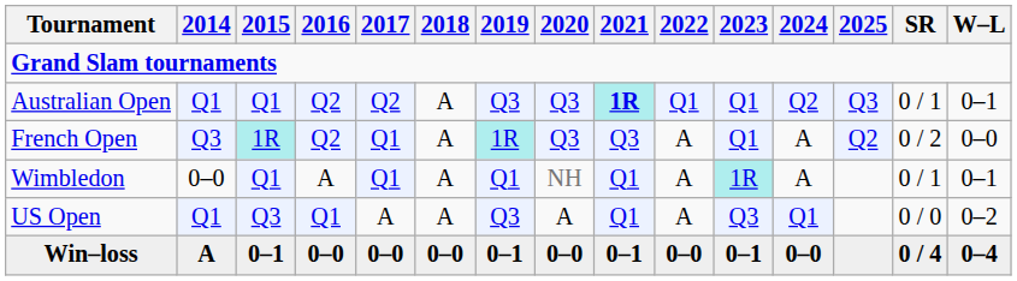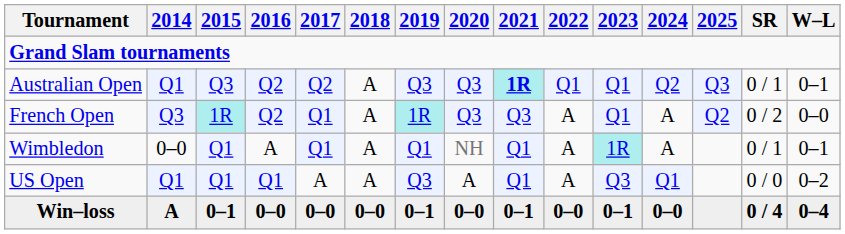 <table class=wikitable style=text-align:center>
 <tr>
 <th>Tournament</th>
 <th><a href='#'>2014</a></th>
 <th><a href='#'>2015</a></th>
 <th><a href='#'>2016</a></th>
 <th><a href='#'>2017</a></th>
 <th><a href='#'>2018</a></th>
 <th><a href='#'>2019</a></th>
 <th><a href='#'>2020</a></th>
 <th><a href='#'>2021</a></th>
 <th><a href='#'>2022</a></th>
 <th><a href='#'>2023</a></th>
 <th><a href='#'>2024</a></th>
 <th><a href='#'>2025</a></th>
 <th>SR</th>
 <th>W–L</th>
 </tr>
 <tr>
 <td colspan="15" style="text-align:left"><a href='#'><strong>Grand Slam tournaments</strong></a></td>
 </tr>
 <tr>
 <td align=left><a href='#'>Australian Open</a></td>
 <td bgcolor=ecf2ff style=text-align:center><a href='#'>Q1</a></td>
-<td bgcolor=ecf2ff style=text-align:center><a href='#'>Q1</a></td>
+<td bgcolor=ecf2ff  style=text-align:center><a href='#'>Q3</a></td>
 <td bgcolor=ecf2ff style=text-align:center><a href='#'>Q2</a></td>
 <td bgcolor=ecf2ff style=text-align:center><a href='#'>Q2</a></td>
 <td>A</td>
 <td bgcolor=ecf2ff style=text-align:center><a href='#'>Q3</a></td>
 <td bgcolor=ecf2ff style=text-align:center><a href='#'>Q3</a></td>
 <td bgcolor=afeeee style=text-align:center><strong><a href='#'>1R</a></strong></td>
 <td bgcolor=ecf2ff style=text-align:center><a href='#'>Q1</a></td>
 <td bgcolor=ecf2ff style=text-align:center><a href='#'>Q1</a></td>
 <td bgcolor=ecf2ff style=text-align:center><a href='#'>Q2</a></td>
 <td bgcolor=ecf2ff style=text-align:center><a href='#'>Q3</a></td>
 <td>0 / 1</td>
 <td>0–1</td>
 </tr>
 <tr>
 <td align=left><a href='#'>French Open</a></td>
 <td bgcolor=ecf2ff  style=text-align:center><a href='#'>Q3</a></td>
 <td bgcolor=afeeee  style=text-align:center><a href='#'>1R</a></td>
 <td bgcolor=ecf2ff  style=text-align:center><a href='#'>Q2</a></td>
 <td bgcolor=ecf2ff  style=text-align:center><a href='#'>Q1</a></td>
 <td>A</td>
 <td bgcolor=afeeee  style=text-align:center><a href='#'>1R</a></td>
 <td bgcolor=ecf2ff  style=text-align:center><a href='#'>Q3</a></td>
 <td bgcolor=ecf2ff  style=text-align:center><a href='#'>Q3</a></td>
 <td>A</td>
 <td bgcolor=ecf2ff  style=text-align:center><a href='#'>Q1</a></td>
 <td>A</td>
 <td bgcolor=ecf2ff><a href='#'>Q2</a></td>
 <td>0 / 2</td>
 <td>0–0</td>
 </tr>
 <tr>
 <td align=left><a href='#'>Wimbledon</a></td>
 <td>0–0</td>
 <td bgcolor=ecf2ff style=text-align:center><a href='#'>Q1</a></td>
 <td>A</td>
 <td bgcolor=ecf2ff style=text-align:center><a href='#'>Q1</a></td>
 <td>A</td>
 <td bgcolor=ecf2ff style=text-align:center><a href='#'>Q1</a></td>
 <td style=color:#767676>NH</td>
 <td bgcolor=ecf2ff style=text-align:center><a href='#'>Q1</a></td>
 <td>A</td>
 <td bgcolor=afeeee style=text-align:center><a href='#'>1R</a></td>
 <td>A</td>
 <td></td>
 <td>0 / 1</td>
 <td>0–1</td>
 </tr>
 <tr>
 <td align=left><a href='#'>US Open</a></td>
 <td bgcolor=ecf2ff  style=text-align:center><a href='#'>Q1</a></td>
-<td bgcolor=ecf2ff  style=text-align:center><a href='#'>Q3</a></td>
+<td bgcolor=ecf2ff style=text-align:center><a href='#'>Q1</a></td>
 <td bgcolor=ecf2ff  style=text-align:center><a href='#'>Q1</a></td>
 <td>A</td>
 <td>A</td>
 <td bgcolor=ecf2ff  style=text-align:center><a href='#'>Q3</a></td>
 <td>A</td>
 <td bgcolor=ecf2ff  style=text-align:center><a href='#'>Q1</a></td>
 <td>A</td>
 <td bgcolor=ecf2ff  style=text-align:center><a href='#'>Q3</a></td>
 <td bgcolor=ecf2ff  style=text-align:center><a href='#'>Q1</a></td>
 <td></td>
 <td>0 / 0</td>
 <td>0–2</td>
 </tr>
 <tr style=font-weight:bold;background:#efefef>
 <td style=text-align:center>Win–loss</td>
 <td>A</td>
 <td>0–1</td>
 <td>0–0</td>
 <td>0–0</td>
 <td>0–0</td>
 <td>0–1</td>
 <td>0–0</td>
 <td>0–1</td>
 <td>0–0</td>
 <td>0–1</td>
 <td>0–0</td>
 <td></td>
 <td>0 / 4</td>
 <td>0–4</td>
 </tr>
 </table>
